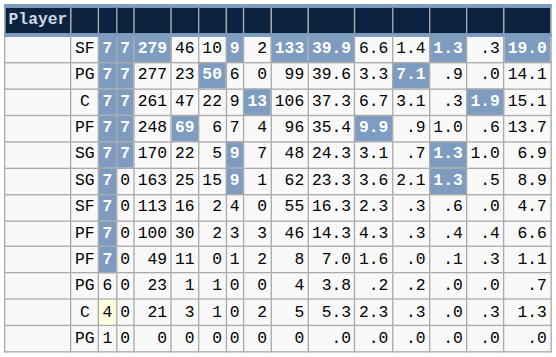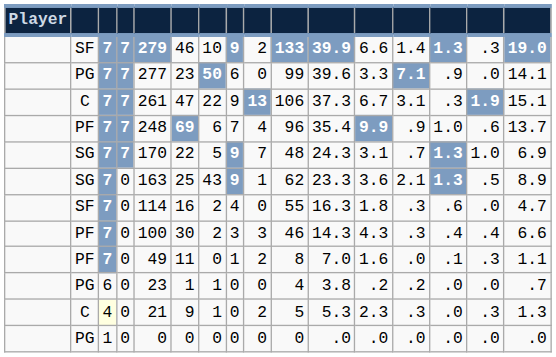 <table class="wikitable sortable" style="font-size: 95%; text-align:right;">
 <tr>
 <th style="background:#0C2340; color:#CED9E5; border-top:#7D9CC0 3px solid; border-bottom:#7D9CC0 3px solid;">Player</th>
 <th style="background:#0C2340; color:#CED9E5; border-top:#7D9CC0 3px solid; border-bottom:#7D9CC0 3px solid;"></th>
 <th style="background:#0C2340; color:#CED9E5; border-top:#7D9CC0 3px solid; border-bottom:#7D9CC0 3px solid;"></th>
 <th style="background:#0C2340; color:#CED9E5; border-top:#7D9CC0 3px solid; border-bottom:#7D9CC0 3px solid;"></th>
 <th style="background:#0C2340; color:#CED9E5; border-top:#7D9CC0 3px solid; border-bottom:#7D9CC0 3px solid;"></th>
 <th style="background:#0C2340; color:#CED9E5; border-top:#7D9CC0 3px solid; border-bottom:#7D9CC0 3px solid;"></th>
 <th style="background:#0C2340; color:#CED9E5; border-top:#7D9CC0 3px solid; border-bottom:#7D9CC0 3px solid;"></th>
 <th style="background:#0C2340; color:#CED9E5; border-top:#7D9CC0 3px solid; border-bottom:#7D9CC0 3px solid;"></th>
 <th style="background:#0C2340; color:#CED9E5; border-top:#7D9CC0 3px solid; border-bottom:#7D9CC0 3px solid;"></th>
 <th style="background:#0C2340; color:#CED9E5; border-top:#7D9CC0 3px solid; border-bottom:#7D9CC0 3px solid;"></th>
 <th style="background:#0C2340; color:#CED9E5; border-top:#7D9CC0 3px solid; border-bottom:#7D9CC0 3px solid;"></th>
 <th style="background:#0C2340; color:#CED9E5; border-top:#7D9CC0 3px solid; border-bottom:#7D9CC0 3px solid;"></th>
 <th style="background:#0C2340; color:#CED9E5; border-top:#7D9CC0 3px solid; border-bottom:#7D9CC0 3px solid;"></th>
 <th style="background:#0C2340; color:#CED9E5; border-top:#7D9CC0 3px solid; border-bottom:#7D9CC0 3px solid;"></th>
 <th style="background:#0C2340; color:#CED9E5; border-top:#7D9CC0 3px solid; border-bottom:#7D9CC0 3px solid;"></th>
 <th style="background:#0C2340; color:#CED9E5; border-top:#7D9CC0 3px solid; border-bottom:#7D9CC0 3px solid;"></th>
 </tr>
 <tr>
 <td style="text-align:left;"></td>
 <td style="text-align:center;">SF</td>
 <td style="background:#7D9CC0; color:#FFFFFF;"><strong>7</strong></td>
 <td style="background:#7D9CC0; color:#FFFFFF;"><strong>7</strong></td>
 <td style="background:#7D9CC0; color:#FFFFFF;"><strong>279</strong></td>
 <td>46</td>
 <td>10</td>
 <td style="background:#7D9CC0; color:#FFFFFF;"><strong>9</strong></td>
 <td>2</td>
 <td style="background:#7D9CC0; color:#FFFFFF;"><strong>133</strong></td>
 <td style="background:#7D9CC0; color:#FFFFFF;"><strong>39.9</strong></td>
 <td>6.6</td>
 <td>1.4</td>
 <td style="background:#7D9CC0; color:#FFFFFF;"><strong>1.3</strong></td>
 <td>.3</td>
 <td style="background:#7D9CC0; color:#FFFFFF;"><strong>19.0</strong></td>
 </tr>
 <tr>
 <td style="text-align:left;"></td>
 <td style="text-align:center;">PG</td>
 <td style="background:#7D9CC0; color:#FFFFFF;"><strong>7</strong></td>
 <td style="background:#7D9CC0; color:#FFFFFF;"><strong>7</strong></td>
 <td>277</td>
 <td>23</td>
 <td style="background:#7D9CC0; color:#FFFFFF;"><strong>50</strong></td>
 <td>6</td>
 <td>0</td>
 <td>99</td>
 <td>39.6</td>
 <td>3.3</td>
 <td style="background:#7D9CC0; color:#FFFFFF;"><strong>7.1</strong></td>
 <td>.9</td>
 <td>.0</td>
 <td>14.1</td>
 </tr>
 <tr>
 <td style="text-align:left;"></td>
 <td style="text-align:center;">C</td>
 <td style="background:#7D9CC0; color:#FFFFFF;"><strong>7</strong></td>
 <td style="background:#7D9CC0; color:#FFFFFF;"><strong>7</strong></td>
 <td>261</td>
 <td>47</td>
 <td>22</td>
 <td>9</td>
 <td style="background:#7D9CC0; color:#FFFFFF;"><strong>13</strong></td>
 <td>106</td>
 <td>37.3</td>
 <td>6.7</td>
 <td>3.1</td>
 <td>.3</td>
 <td style="background:#7D9CC0; color:#FFFFFF;"><strong>1.9</strong></td>
 <td>15.1</td>
 </tr>
 <tr>
 <td style="text-align:left;"></td>
 <td style="text-align:center;">PF</td>
 <td style="background:#7D9CC0; color:#FFFFFF;"><strong>7</strong></td>
 <td style="background:#7D9CC0; color:#FFFFFF;"><strong>7</strong></td>
 <td>248</td>
 <td style="background:#7D9CC0; color:#FFFFFF;"><strong>69</strong></td>
 <td>6</td>
 <td>7</td>
 <td>4</td>
 <td>96</td>
 <td>35.4</td>
 <td style="background:#7D9CC0; color:#FFFFFF;"><strong>9.9</strong></td>
 <td>.9</td>
 <td>1.0</td>
 <td>.6</td>
 <td>13.7</td>
 </tr>
 <tr>
 <td style="text-align:left;"></td>
 <td style="text-align:center;">SG</td>
 <td style="background:#7D9CC0; color:#FFFFFF;"><strong>7</strong></td>
 <td style="background:#7D9CC0; color:#FFFFFF;"><strong>7</strong></td>
 <td>170</td>
 <td>22</td>
 <td>5</td>
 <td style="background:#7D9CC0; color:#FFFFFF;"><strong>9</strong></td>
 <td>7</td>
 <td>48</td>
 <td>24.3</td>
 <td>3.1</td>
 <td>.7</td>
 <td style="background:#7D9CC0; color:#FFFFFF;"><strong>1.3</strong></td>
 <td>1.0</td>
 <td>6.9</td>
 </tr>
 <tr>
 <td style="text-align:left;"></td>
 <td style="text-align:center;">SG</td>
 <td style="background:#7D9CC0; color:#FFFFFF;"><strong>7</strong></td>
 <td>0</td>
 <td>163</td>
 <td>25</td>
-<td>15</td>
+<td>43</td>
 <td style="background:#7D9CC0; color:#FFFFFF;"><strong>9</strong></td>
 <td>1</td>
 <td>62</td>
 <td>23.3</td>
 <td>3.6</td>
 <td>2.1</td>
 <td style="background:#7D9CC0; color:#FFFFFF;"><strong>1.3</strong></td>
 <td>.5</td>
 <td>8.9</td>
 </tr>
 <tr>
 <td style="text-align:left;"></td>
 <td style="text-align:center;">SF</td>
 <td style="background:#7D9CC0; color:#FFFFFF;"><strong>7</strong></td>
 <td>0</td>
-<td>113</td>
+<td>114</td>
 <td>16</td>
 <td>2</td>
 <td>4</td>
 <td>0</td>
 <td>55</td>
 <td>16.3</td>
-<td>2.3</td>
+<td>1.8</td>
 <td>.3</td>
 <td>.6</td>
 <td>.0</td>
 <td>4.7</td>
 </tr>
 <tr>
 <td style="text-align:left;"></td>
 <td style="text-align:center;">PF</td>
 <td style="background:#7D9CC0; color:#FFFFFF;"><strong>7</strong></td>
 <td>0</td>
 <td>100</td>
 <td>30</td>
 <td>2</td>
 <td>3</td>
 <td>3</td>
 <td>46</td>
 <td>14.3</td>
 <td>4.3</td>
 <td>.3</td>
 <td>.4</td>
 <td>.4</td>
 <td>6.6</td>
 </tr>
 <tr>
 <td style="text-align:left;"></td>
 <td style="text-align:center;">PF</td>
 <td style="background:#7D9CC0; color:#FFFFFF;"><strong>7</strong></td>
 <td>0</td>
 <td>49</td>
 <td>11</td>
 <td>0</td>
 <td>1</td>
 <td>2</td>
 <td>8</td>
 <td>7.0</td>
 <td>1.6</td>
 <td>.0</td>
 <td>.1</td>
 <td>.3</td>
 <td>1.1</td>
 </tr>
 <tr>
 <td style="text-align:left;"></td>
 <td style="text-align:center;">PG</td>
 <td>6</td>
 <td>0</td>
 <td>23</td>
 <td>1</td>
 <td>1</td>
 <td>0</td>
 <td>0</td>
 <td>4</td>
 <td>3.8</td>
 <td>.2</td>
 <td>.2</td>
 <td>.0</td>
 <td>.0</td>
 <td>.7</td>
 </tr>
 <tr>
 <td style="text-align:left;"></td>
 <td style="text-align:center;">C</td>
 <td style="background: lightyellow;">4</td>
 <td>0</td>
 <td>21</td>
-<td>3</td>
+<td>9</td>
 <td>1</td>
 <td>0</td>
 <td>2</td>
 <td>5</td>
 <td>5.3</td>
 <td>2.3</td>
 <td>.3</td>
 <td>.0</td>
 <td>.3</td>
 <td>1.3</td>
 </tr>
 <tr>
 <td style="text-align:left;"></td>
 <td style="text-align:center;">PG</td>
 <td>1</td>
 <td>0</td>
 <td>0</td>
 <td>0</td>
 <td>0</td>
 <td>0</td>
 <td>0</td>
 <td>0</td>
 <td>.0</td>
 <td>.0</td>
 <td>.0</td>
 <td>.0</td>
 <td>.0</td>
 <td>.0</td>
 </tr>
 </table>
